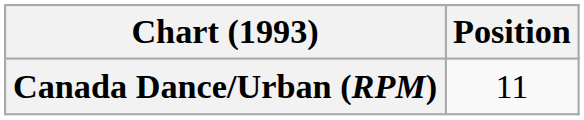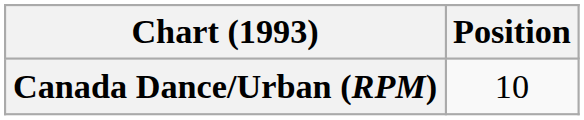 <table class="wikitable sortable plainrowheaders" style="text-align:center">
 <tr>
 <th>Chart (1993)</th>
 <th>Position</th>
 </tr>
 <tr>
 <th scope="row">Canada Dance/Urban (<em>RPM</em>)</th>
-<td>11</td>
+<td>10</td>
 </tr>
 </table>
